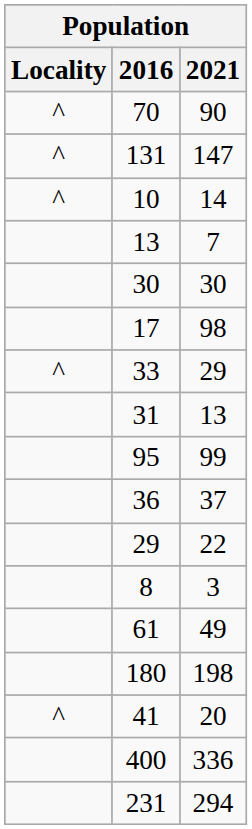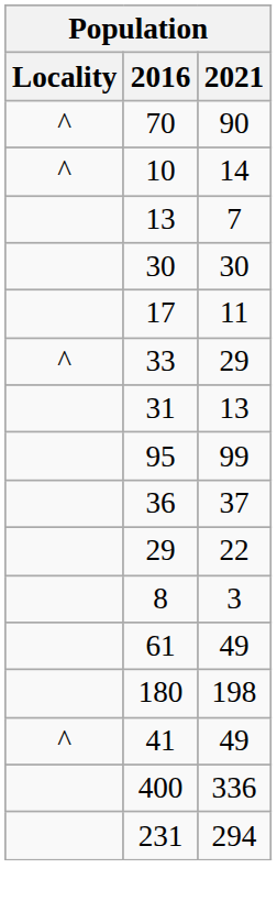 <table class="wikitable" style="text-align:center;">
 <tr>
 <th colspan="3" style="text-align:center;  font-weight:bold">Population</th>
 </tr>
 <tr>
 <th style="text-align:center; background:  font-weight:bold">Locality</th>
 <th style="text-align:center; background:  font-weight:bold"><strong>2016</strong></th>
 <th style="text-align:center; background:  font-weight:bold"><strong>2021</strong></th>
 </tr>
 <tr>
 <td>^</td>
 <td>70</td>
 <td>90</td>
-</tr>
-<tr>
-<td>^</td>
-<td>131</td>
-<td>147</td>
 </tr>
 <tr>
 <td>^</td>
 <td>10</td>
 <td>14</td>
 </tr>
 <tr>
 <td></td>
 <td>13</td>
 <td>7</td>
 </tr>
 <tr>
 <td></td>
 <td>30</td>
 <td>30</td>
 </tr>
 <tr>
 <td></td>
 <td>17</td>
-<td>98</td>
+<td>11</td>
 </tr>
 <tr>
 <td>^</td>
 <td>33</td>
 <td>29</td>
 </tr>
 <tr>
 <td></td>
 <td>31</td>
 <td>13</td>
 </tr>
 <tr>
 <td></td>
 <td>95</td>
 <td>99</td>
 </tr>
 <tr>
 <td></td>
 <td>36</td>
 <td>37</td>
 </tr>
 <tr>
 <td></td>
 <td>29</td>
 <td>22</td>
 </tr>
 <tr>
 <td></td>
 <td>8</td>
 <td>3</td>
 </tr>
 <tr>
 <td></td>
 <td>61</td>
 <td>49</td>
 </tr>
 <tr>
 <td></td>
 <td>180</td>
 <td>198</td>
 </tr>
 <tr>
 <td>^</td>
 <td>41</td>
-<td>20</td>
+<td>49</td>
 </tr>
 <tr>
 <td></td>
 <td>400</td>
 <td>336</td>
 </tr>
 <tr>
 <td></td>
 <td>231</td>
 <td>294</td>
 </tr>
 </table>
